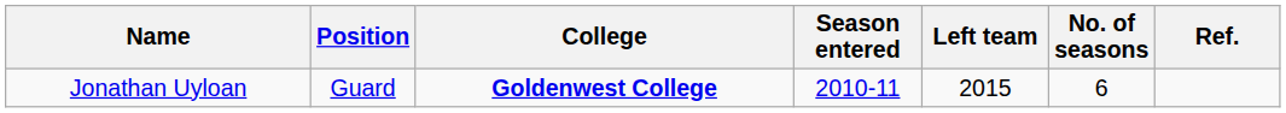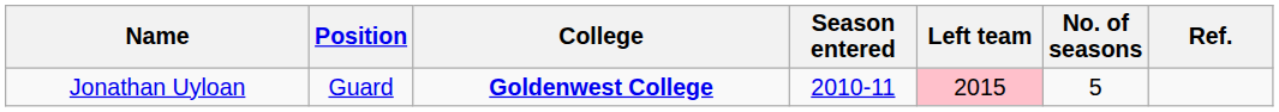 <table class="wikitable sortable" style="text-align:center" width="98%">
 <tr>
 <th style="width:200px;">Name</th>
 <th style="width:7%;"><a href='#'>Position</a></th>
 <th style="width:250px;">College</th>
 <th style="width:10%;">Season entered</th>
 <th style="width:10%;">Left team</th>
 <th style="width:7%;">No. of seasons</th>
 <th class=unsortable>Ref.</th>
 </tr>
 <tr>
 <td><a href='#'>Jonathan Uyloan</a></td>
 <td><a href='#'>Guard</a></td>
 <td><strong><a href='#'>Goldenwest College</a></strong></td>
 <td><a href='#'>2010-11</a></td>
-<td>2015</td>
-<td>6</td>
+<td style="background: pink;">2015</td>
+<td>5</td>
 <td></td>
 </tr>
 </table>
